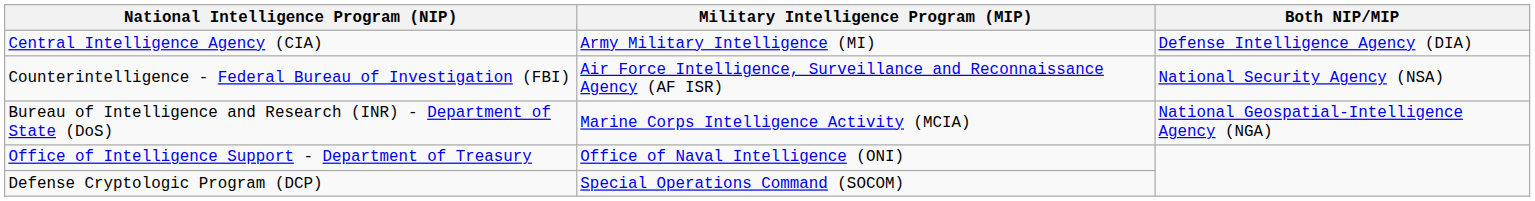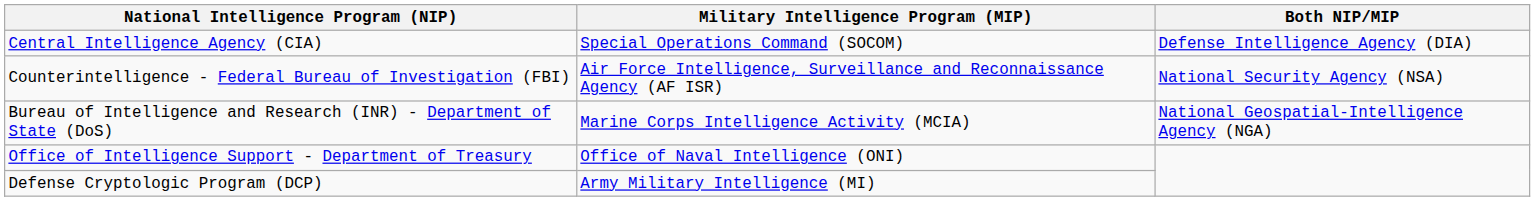 <table class="wikitable">
 <tr>
 <th>National Intelligence Program (NIP)</th>
 <th>Military Intelligence Program (MIP)</th>
 <th>Both NIP/MIP</th>
 </tr>
 <tr>
 <td><a href='#'>Central Intelligence Agency</a> (CIA)</td>
-<td><a href='#'>Army Military Intelligence</a> (MI)</td>
+<td><a href='#'>Special Operations Command</a> (SOCOM)</td>
 <td><a href='#'>Defense Intelligence Agency</a> (DIA)</td>
 </tr>
 <tr>
 <td>Counterintelligence - <a href='#'>Federal Bureau of Investigation</a> (FBI)</td>
 <td><a href='#'>Air Force Intelligence, Surveillance and Reconnaissance Agency</a> (AF ISR)</td>
 <td><a href='#'>National Security Agency</a> (NSA)</td>
 </tr>
 <tr>
 <td>Bureau of Intelligence and Research (INR) - <a href='#'>Department of State</a> (DoS)</td>
 <td><a href='#'>Marine Corps Intelligence Activity</a> (MCIA)</td>
 <td><a href='#'>National Geospatial-Intelligence Agency</a> (NGA)</td>
 </tr>
 <tr>
 <td><a href='#'>Office of Intelligence Support</a> - <a href='#'>Department of Treasury</a></td>
 <td><a href='#'>Office of Naval Intelligence</a> (ONI)</td>
 </tr>
 <tr>
 <td>Defense Cryptologic Program (DCP)</td>
-<td><a href='#'>Special Operations Command</a> (SOCOM)</td>
+<td><a href='#'>Army Military Intelligence</a> (MI)</td>
 </tr>
 </table>
